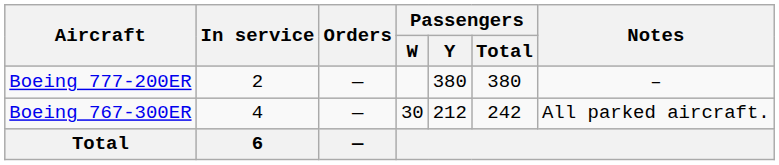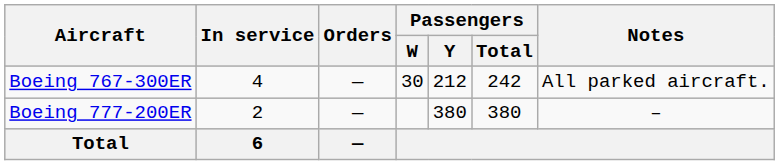 <table class="wikitable" style="margin:0.5em auto; text-align:center">
 <tr>
 <th rowspan=2>Aircraft</th>
 <th rowspan=2>In service</th>
 <th rowspan=2>Orders</th>
 <th colspan=3>Passengers</th>
 <th rowspan=2>Notes</th>
 </tr>
 <tr>
 <th><abbr>W</abbr></th>
 <th><abbr>Y</abbr></th>
 <th>Total</th>
 </tr>
 <tr>
+<td><a href='#'>Boeing 767-300ER</a></td>
+<td>4</td>
+<td>—</td>
+<td>30</td>
+<td>212</td>
+<td>242</td>
+<td>All parked aircraft.</td>
+</tr>
+<tr>
 <td><a href='#'>Boeing 777-200ER</a></td>
 <td>2</td>
 <td>—</td>
 <td></td>
 <td>380</td>
 <td>380</td>
 <td>–</td>
 </tr>
 <tr>
-<td><a href='#'>Boeing 767-300ER</a></td>
-<td>4</td>
-<td>—</td>
-<td>30</td>
-<td>212</td>
-<td>242</td>
-<td>All parked aircraft.</td>
-</tr>
-<tr>
 <th>Total</th>
 <th>6</th>
 <th>—</th>
 <th colspan="4"></th>
 </tr>
 </table>
